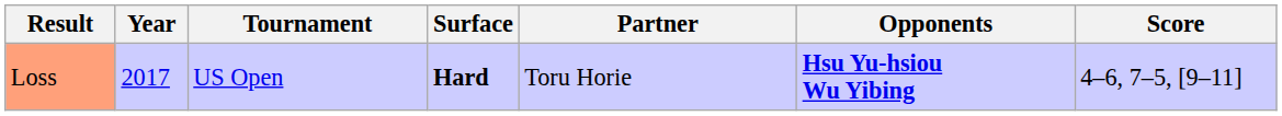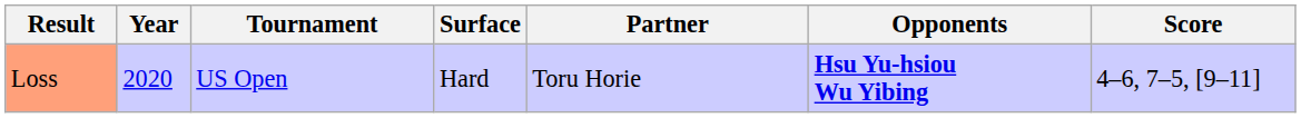 <table class="wikitable">
 <tr>
 <th style="width:65px;">Result</th>
 <th style="width:40px;">Year</th>
 <th style="width:150px;">Tournament</th>
 <th style="width:50px;">Surface</th>
 <th style="width:175px;">Partner</th>
 <th style="width:175px;">Opponents</th>
 <th style="width:125px;" class="unsortable">Score</th>
 </tr>
 <tr style="background:#ccccff;">
 <td style="background:#ffa07a;">Loss</td>
-<td><a href='#'>2017</a></td>
+<td><a href='#'>2020</a></td>
 <td><a href='#'>US Open</a></td>
-<td><strong>Hard</strong></td>
+<td>Hard</td>
 <td> Toru Horie</td>
 <td><strong> <a href='#'>Hsu Yu-hsiou</a> <br>  <a href='#'>Wu Yibing</a></strong></td>
 <td>4–6, 7–5, [9–11]</td>
 </tr>
 </table>
